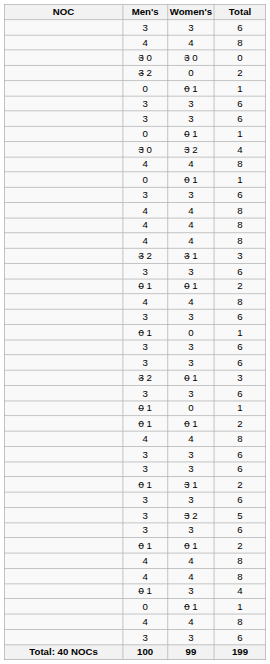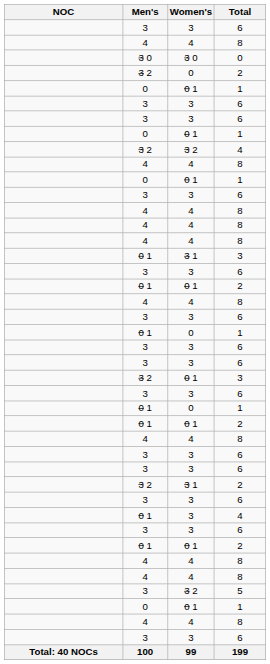 <table class="wikitable" style="text-align:center; font-size:90%">
 <tr>
 <th width=170 align=left>NOC</th>
 <th width=60>Men's</th>
 <th width=60>Women's</th>
 <th width=70>Total</th>
 </tr>
 <tr>
 <td align=left></td>
 <td>3</td>
 <td>3</td>
 <td>6</td>
 </tr>
 <tr>
 <td align=left></td>
 <td>4</td>
 <td>4</td>
 <td>8</td>
 </tr>
 <tr>
 <td align=left><s></s></td>
 <td><s>3</s> 0</td>
 <td><s>3</s> 0</td>
 <td>0</td>
 </tr>
 <tr>
 <td align=left></td>
 <td><s>3</s> 2</td>
 <td>0</td>
 <td>2</td>
 </tr>
 <tr>
 <td align=left></td>
 <td>0</td>
 <td><s>0</s> 1</td>
 <td>1</td>
 </tr>
 <tr>
 <td align=left></td>
 <td>3</td>
 <td>3</td>
 <td>6</td>
 </tr>
 <tr>
 <td align=left></td>
 <td>3</td>
 <td>3</td>
 <td>6</td>
 </tr>
 <tr>
 <td align=left></td>
 <td>0</td>
 <td><s>0</s> 1</td>
 <td>1</td>
 </tr>
 <tr>
 <td align=left></td>
-<td><s>3</s> 0</td>
+<td><s>3</s> 2</td>
 <td><s>3</s> 2</td>
 <td>4</td>
 </tr>
 <tr>
 <td align=left></td>
 <td>4</td>
 <td>4</td>
 <td>8</td>
 </tr>
 <tr>
 <td align=left></td>
 <td>0</td>
 <td><s>0</s> 1</td>
 <td>1</td>
 </tr>
 <tr>
 <td align=left></td>
 <td>3</td>
 <td>3</td>
 <td>6</td>
 </tr>
 <tr>
 <td align=left></td>
 <td>4</td>
 <td>4</td>
 <td>8</td>
 </tr>
 <tr>
 <td align=left></td>
 <td>4</td>
 <td>4</td>
 <td>8</td>
 </tr>
 <tr>
 <td align=left></td>
 <td>4</td>
 <td>4</td>
 <td>8</td>
 </tr>
 <tr>
 <td align=left></td>
-<td><s>3</s> 2</td>
+<td><s>0</s> 1</td>
 <td><s>3</s> 1</td>
 <td>3</td>
 </tr>
 <tr>
 <td align=left></td>
 <td>3</td>
 <td>3</td>
 <td>6</td>
 </tr>
 <tr>
 <td align=left></td>
 <td><s>0</s> 1</td>
 <td><s>0</s> 1</td>
 <td>2</td>
 </tr>
 <tr>
 <td align=left></td>
 <td>4</td>
 <td>4</td>
 <td>8</td>
 </tr>
 <tr>
 <td align=left></td>
 <td>3</td>
 <td>3</td>
 <td>6</td>
 </tr>
 <tr>
 <td align=left></td>
 <td><s>0</s> 1</td>
 <td>0</td>
 <td>1</td>
 </tr>
 <tr>
 <td align=left></td>
 <td>3</td>
 <td>3</td>
 <td>6</td>
 </tr>
 <tr>
 <td align=left></td>
 <td>3</td>
 <td>3</td>
 <td>6</td>
 </tr>
 <tr>
 <td align=left></td>
 <td><s>3</s> 2</td>
 <td><s>0</s> 1</td>
 <td>3</td>
 </tr>
 <tr>
 <td align=left></td>
 <td>3</td>
 <td>3</td>
 <td>6</td>
 </tr>
 <tr>
 <td align=left></td>
 <td><s>0</s> 1</td>
 <td>0</td>
 <td>1</td>
 </tr>
 <tr>
 <td align=left></td>
 <td><s>0</s> 1</td>
 <td><s>0</s> 1</td>
 <td>2</td>
 </tr>
 <tr>
 <td align=left></td>
 <td>4</td>
 <td>4</td>
 <td>8</td>
 </tr>
 <tr>
 <td align=left></td>
 <td>3</td>
 <td>3</td>
 <td>6</td>
 </tr>
 <tr>
 <td align=left></td>
 <td>3</td>
 <td>3</td>
 <td>6</td>
 </tr>
 <tr>
 <td align=left></td>
-<td><s>0</s> 1</td>
+<td><s>3</s> 2</td>
 <td><s>3</s> 1</td>
 <td>2</td>
 </tr>
 <tr>
 <td align=left></td>
 <td>3</td>
 <td>3</td>
 <td>6</td>
 </tr>
 <tr>
 <td align=left></td>
+<td><s>0</s> 1</td>
 <td>3</td>
-<td><s>3</s> 2</td>
-<td>5</td>
+<td>4</td>
 </tr>
 <tr>
 <td align=left></td>
 <td>3</td>
 <td>3</td>
 <td>6</td>
 </tr>
 <tr>
 <td align=left></td>
 <td><s>0</s> 1</td>
 <td><s>0</s> 1</td>
 <td>2</td>
 </tr>
 <tr>
 <td align=left></td>
 <td>4</td>
 <td>4</td>
 <td>8</td>
 </tr>
 <tr>
 <td align=left></td>
 <td>4</td>
 <td>4</td>
 <td>8</td>
 </tr>
 <tr>
 <td align=left></td>
-<td><s>0</s> 1</td>
 <td>3</td>
-<td>4</td>
+<td><s>3</s> 2</td>
+<td>5</td>
 </tr>
 <tr>
 <td align=left></td>
 <td>0</td>
 <td><s>0</s> 1</td>
 <td>1</td>
 </tr>
 <tr>
 <td align=left></td>
 <td>4</td>
 <td>4</td>
 <td>8</td>
 </tr>
 <tr>
 <td align=left></td>
 <td>3</td>
 <td>3</td>
 <td>6</td>
 </tr>
 <tr>
 <th>Total: 40 NOCs</th>
 <th>100</th>
 <th>99</th>
 <th>199</th>
 </tr>
 </table>
